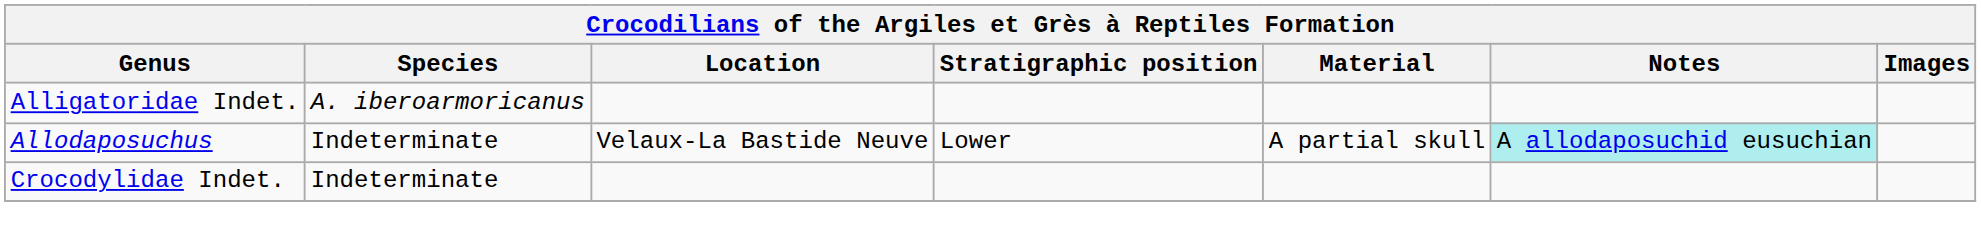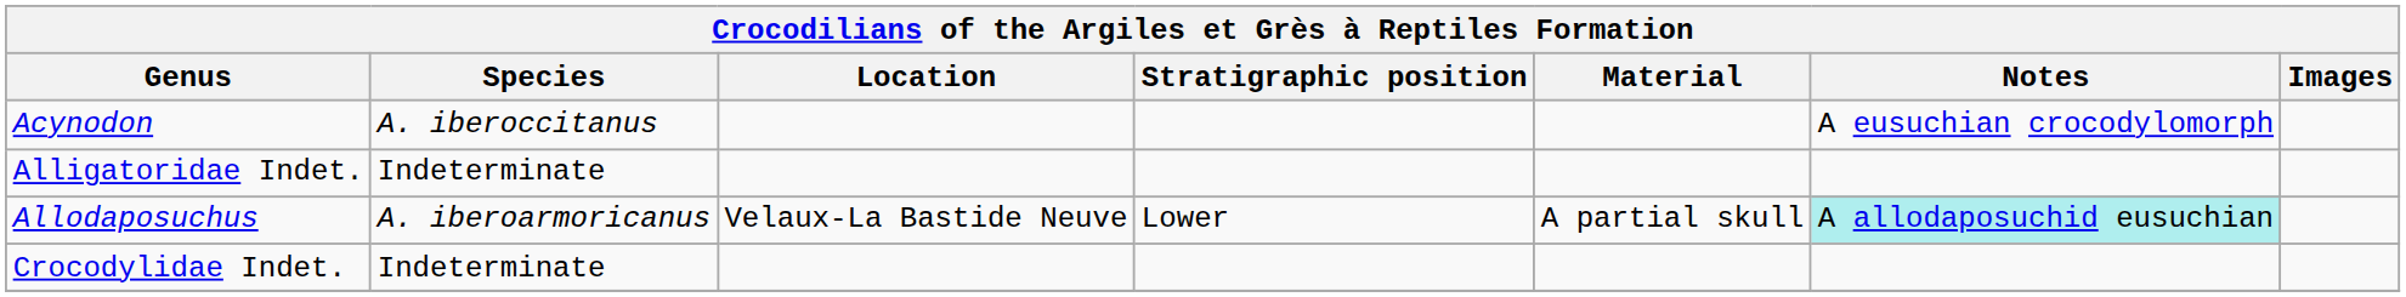 <table class="wikitable" align="center">
 <tr>
 <th colspan="7" align="center"><a href='#'>Crocodilians</a> of the Argiles et Grès à Reptiles Formation</th>
 </tr>
 <tr>
 <th>Genus</th>
 <th>Species</th>
 <th>Location</th>
 <th>Stratigraphic position</th>
 <th>Material</th>
 <th>Notes</th>
 <th>Images</th>
 </tr>
 <tr>
+<td><em><a href='#'>Acynodon</a></em></td>
+<td><em>A. iberoccitanus</em></td>
+<td></td>
+<td></td>
+<td></td>
+<td>A <a href='#'>eusuchian</a> <a href='#'>crocodylomorph</a></td>
+<td></td>
+</tr>
+<tr>
 <td><a href='#'>Alligatoridae</a> Indet.</td>
-<td><em>A. iberoarmoricanus</em></td>
+<td>Indeterminate</td>
 <td></td>
 <td></td>
 <td></td>
 <td></td>
 <td></td>
 </tr>
 <tr>
 <td><em><a href='#'>Allodaposuchus</a></em></td>
-<td>Indeterminate</td>
+<td><em>A. iberoarmoricanus</em></td>
 <td>Velaux-La Bastide Neuve</td>
 <td>Lower</td>
 <td>A partial skull</td>
 <td style="background: paleturquoise;">A <a href='#'>allodaposuchid</a> eusuchian</td>
 <td></td>
 </tr>
 <tr>
 <td><a href='#'>Crocodylidae</a> Indet.</td>
 <td>Indeterminate</td>
 <td></td>
 <td></td>
 <td></td>
 <td></td>
 <td></td>
 </tr>
 <tr>
 </tr>
 </table>
